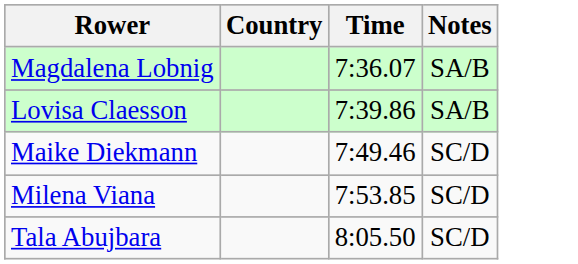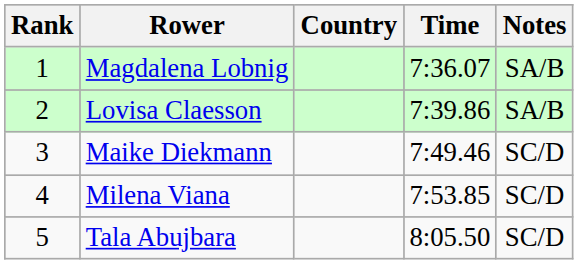 <table class="wikitable" style="text-align:center">
 <tr>
+<th>Rank</th>
 <th>Rower</th>
 <th>Country</th>
 <th>Time</th>
 <th>Notes</th>
 </tr>
 <tr bgcolor=ccffcc>
+<td>1</td>
 <td align="left"><a href='#'>Magdalena Lobnig</a></td>
 <td align="left"></td>
 <td>7:36.07</td>
 <td>SA/B</td>
 </tr>
 <tr bgcolor=ccffcc>
+<td>2</td>
 <td align="left"><a href='#'>Lovisa Claesson</a></td>
 <td align="left"></td>
 <td>7:39.86</td>
 <td>SA/B</td>
 </tr>
 <tr>
+<td>3</td>
 <td align="left"><a href='#'>Maike Diekmann</a></td>
 <td align="left"></td>
 <td>7:49.46</td>
 <td>SC/D</td>
 </tr>
 <tr>
+<td>4</td>
 <td align="left"><a href='#'>Milena Viana</a></td>
 <td align="left"></td>
 <td>7:53.85</td>
 <td>SC/D</td>
 </tr>
 <tr>
+<td>5</td>
 <td align="left"><a href='#'>Tala Abujbara</a></td>
 <td align="left"></td>
 <td>8:05.50</td>
 <td>SC/D</td>
 </tr>
 </table>
